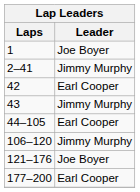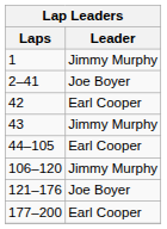 <table class="wikitable">
 <tr>
 <th colspan=2>Lap Leaders</th>
 </tr>
 <tr>
 <th>Laps</th>
 <th>Leader</th>
 </tr>
 <tr>
 <td>1</td>
-<td>Joe Boyer</td>
+<td>Jimmy Murphy</td>
 </tr>
 <tr>
 <td>2–41</td>
-<td>Jimmy Murphy</td>
+<td>Joe Boyer</td>
 </tr>
 <tr>
 <td>42</td>
 <td>Earl Cooper</td>
 </tr>
 <tr>
 <td>43</td>
 <td>Jimmy Murphy</td>
 </tr>
 <tr>
 <td>44–105</td>
 <td>Earl Cooper</td>
 </tr>
 <tr>
 <td>106–120</td>
 <td>Jimmy Murphy</td>
 </tr>
 <tr>
 <td>121–176</td>
 <td>Joe Boyer</td>
 </tr>
 <tr>
 <td>177–200</td>
 <td>Earl Cooper</td>
 </tr>
 <tr>
 </tr>
 </table>
